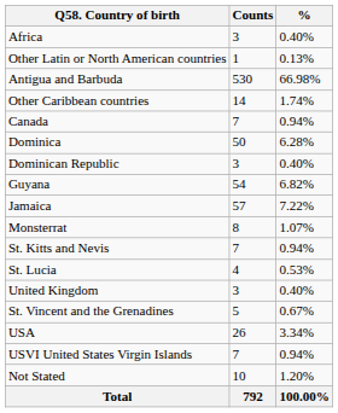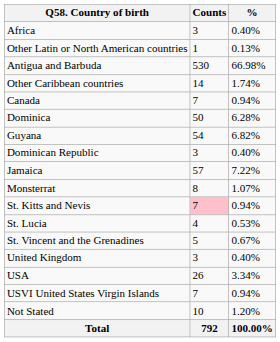 <table class="wikitable sortable">
 <tr>
 <th>Q58. Country of birth</th>
 <th>Counts</th>
 <th>%</th>
 </tr>
 <tr>
 <td>Africa</td>
 <td>3</td>
 <td>0.40%</td>
 </tr>
 <tr>
 <td>Other Latin or North American countries</td>
 <td>1</td>
 <td>0.13%</td>
 </tr>
 <tr>
 <td>Antigua and Barbuda</td>
 <td>530</td>
 <td>66.98%</td>
 </tr>
 <tr>
 <td>Other Caribbean countries</td>
 <td>14</td>
 <td>1.74%</td>
 </tr>
 <tr>
 <td>Canada</td>
 <td>7</td>
 <td>0.94%</td>
 </tr>
 <tr>
 <td>Dominica</td>
 <td>50</td>
 <td>6.28%</td>
 </tr>
 <tr>
+<td>Guyana</td>
+<td>54</td>
+<td>6.82%</td>
+</tr>
+<tr>
 <td>Dominican Republic</td>
 <td>3</td>
 <td>0.40%</td>
-</tr>
-<tr>
-<td>Guyana</td>
-<td>54</td>
-<td>6.82%</td>
 </tr>
 <tr>
 <td>Jamaica</td>
 <td>57</td>
 <td>7.22%</td>
 </tr>
 <tr>
 <td>Monsterrat</td>
 <td>8</td>
 <td>1.07%</td>
 </tr>
 <tr>
 <td>St. Kitts and Nevis</td>
-<td>7</td>
+<td style="background: pink;">7</td>
 <td>0.94%</td>
 </tr>
 <tr>
 <td>St. Lucia</td>
 <td>4</td>
 <td>0.53%</td>
 </tr>
 <tr>
+<td>St. Vincent and the Grenadines</td>
+<td>5</td>
+<td>0.67%</td>
+</tr>
+<tr>
 <td>United Kingdom</td>
 <td>3</td>
 <td>0.40%</td>
-</tr>
-<tr>
-<td>St. Vincent and the Grenadines</td>
-<td>5</td>
-<td>0.67%</td>
 </tr>
 <tr>
 <td>USA</td>
 <td>26</td>
 <td>3.34%</td>
 </tr>
 <tr>
 <td>USVI United States Virgin Islands</td>
 <td>7</td>
 <td>0.94%</td>
 </tr>
 <tr>
 <td>Not Stated</td>
 <td>10</td>
 <td>1.20%</td>
 </tr>
 <tr>
 <th>Total</th>
 <th>792</th>
 <th>100.00%</th>
 </tr>
 </table>
